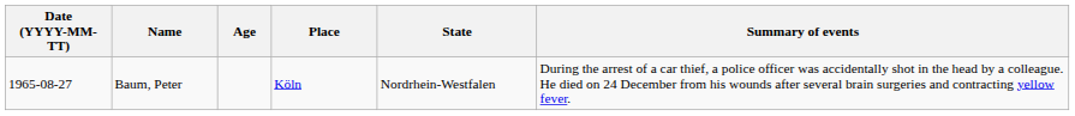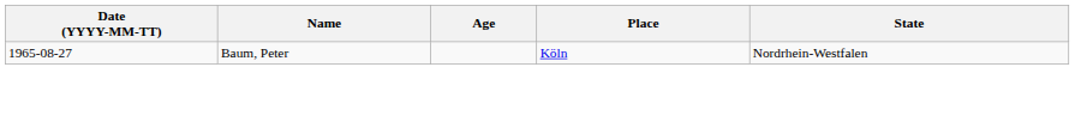 <table class="wikitable sortable static-row-numbers static-row-header-text">
 <tr>
 <th style="width:10%;">Date<br>(YYYY-MM-TT)</th>
 <th style="width:10%;">Name</th>
 <th style="width:5%;">Age</th>
 <th style="width:10%;">Place</th>
 <th style="width:15%;">State</th>
-<th style="width:50%;">Summary of events</th>
 </tr>
 <tr>
 <td>1965-08-27</td>
 <td>Baum, Peter</td>
 <td></td>
 <td><a href='#'>Köln</a></td>
 <td>Nordrhein-Westfalen</td>
-<td>During the arrest of a car thief, a police officer was accidentally shot in the head by a colleague. He died on 24 December from his wounds after several brain surgeries and contracting <a href='#'>yellow fever</a>.</td>
 </tr>
 </table>
